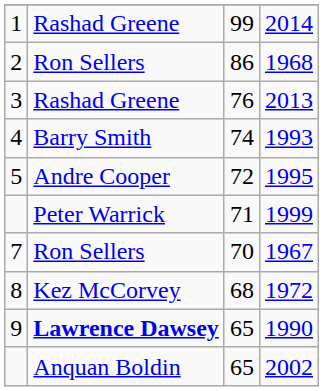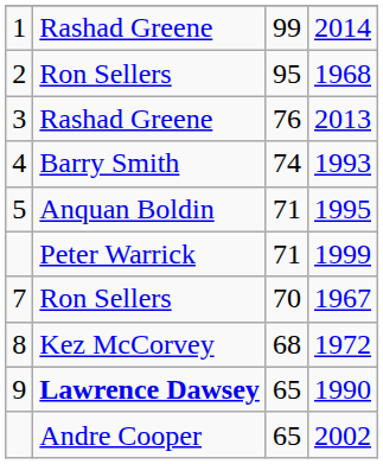 <table class="wikitable">
 <tr>
 </tr>
 <tr>
 <td>1</td>
 <td><a href='#'>Rashad Greene</a></td>
 <td>99</td>
 <td><a href='#'>2014</a></td>
 </tr>
 <tr>
 <td>2</td>
 <td><a href='#'>Ron Sellers</a></td>
-<td>86</td>
+<td>95</td>
 <td><a href='#'>1968</a></td>
 </tr>
 <tr>
 <td>3</td>
 <td><a href='#'>Rashad Greene</a></td>
 <td>76</td>
 <td><a href='#'>2013</a></td>
 </tr>
 <tr>
 <td>4</td>
 <td><a href='#'>Barry Smith</a></td>
 <td>74</td>
 <td><a href='#'>1993</a></td>
 </tr>
 <tr>
 <td>5</td>
-<td><a href='#'>Andre Cooper</a></td>
-<td>72</td>
+<td><a href='#'>Anquan Boldin</a></td>
+<td>71</td>
 <td><a href='#'>1995</a></td>
 </tr>
 <tr>
 <td></td>
 <td><a href='#'>Peter Warrick</a></td>
 <td>71</td>
 <td><a href='#'>1999</a></td>
 </tr>
 <tr>
 <td>7</td>
 <td><a href='#'>Ron Sellers</a></td>
 <td>70</td>
 <td><a href='#'>1967</a></td>
 </tr>
 <tr>
 <td>8</td>
 <td><a href='#'>Kez McCorvey</a></td>
 <td>68</td>
 <td><a href='#'>1972</a></td>
 </tr>
 <tr>
 <td>9</td>
 <td><strong><a href='#'>Lawrence Dawsey</a></strong></td>
 <td>65</td>
 <td><a href='#'>1990</a></td>
 </tr>
 <tr>
 <td></td>
-<td><a href='#'>Anquan Boldin</a></td>
+<td><a href='#'>Andre Cooper</a></td>
 <td>65</td>
 <td><a href='#'>2002</a></td>
 </tr>
 </table>
